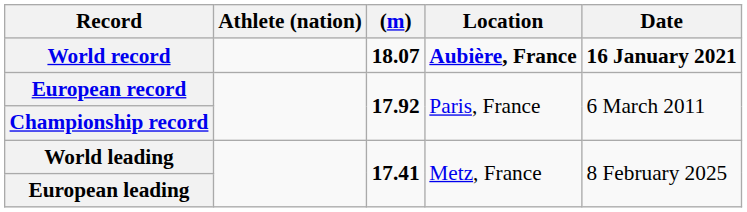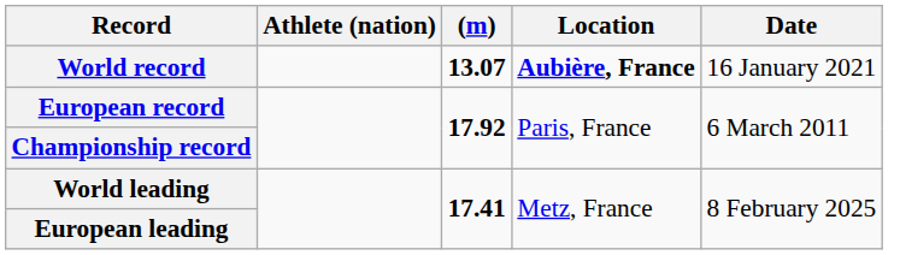 <table class="wikitable">
 <tr>
 <th scope="col">Record</th>
 <th scope="col">Athlete (nation)</th>
 <th scope="col"> (<a href='#'>m</a>)</th>
 <th scope="col">Location</th>
 <th scope="col">Date</th>
 </tr>
 <tr>
 <th scope="row"><a href='#'>World record</a></th>
 <td></td>
-<td align="center"><strong>18.07</strong></td>
+<td align="center"><strong>13.07</strong></td>
 <td><strong><a href='#'>Aubière</a>, France</strong></td>
-<td><strong>16 January 2021</strong></td>
+<td>16 January 2021</td>
 </tr>
 <tr>
 <th scope="row"><a href='#'>European record</a></th>
 <td rowspan="2"></td>
 <td rowspan="2" align="center"><strong>17.92</strong></td>
 <td rowspan="2"><a href='#'>Paris</a>, France</td>
 <td rowspan="2">6 March 2011</td>
 </tr>
 <tr>
 <th scope="row"><a href='#'>Championship record</a></th>
 </tr>
 <tr>
 <th scope="row">World leading</th>
 <td rowspan="2"></td>
 <td rowspan="2" align="center"><strong>17.41</strong></td>
 <td rowspan="2"><a href='#'>Metz</a>, France</td>
 <td rowspan="2">8 February 2025</td>
 </tr>
 <tr>
 <th scope="row">European leading</th>
 </tr>
 </table>
